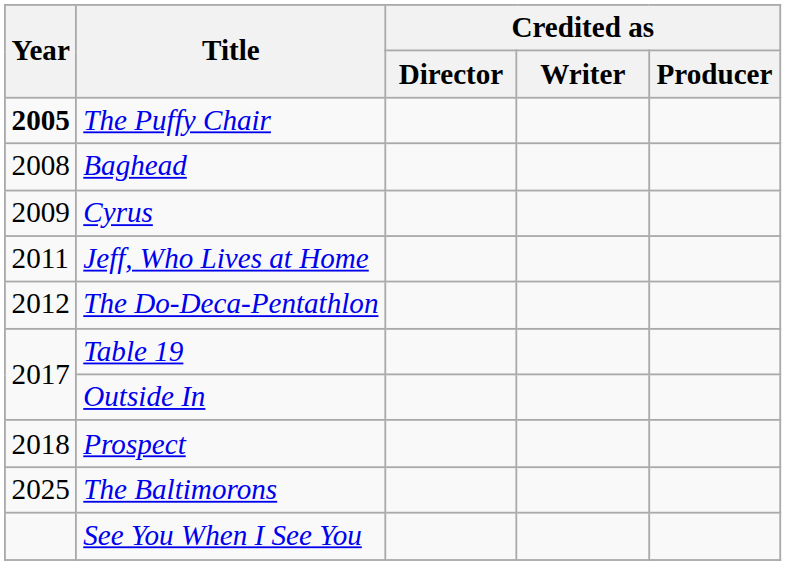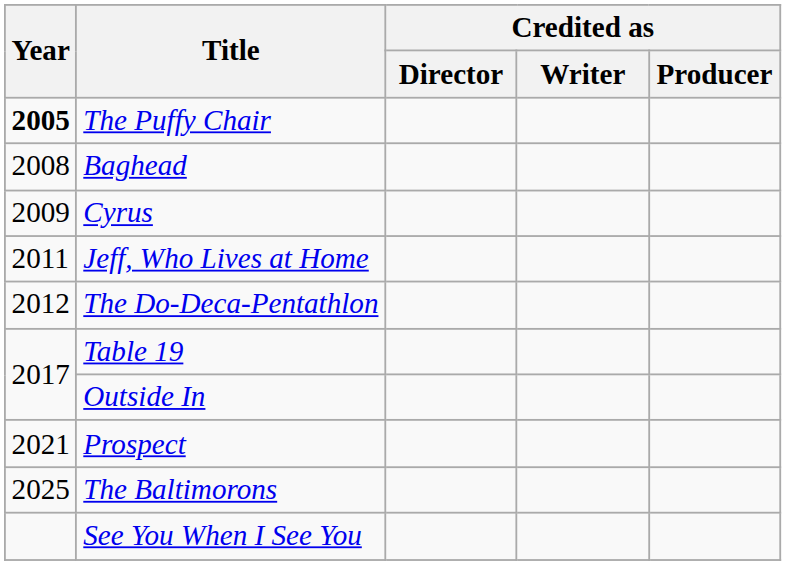 <table class="wikitable sortable">
 <tr>
 <th rowspan="2">Year</th>
 <th rowspan="2">Title</th>
 <th colspan="3">Credited as</th>
 </tr>
 <tr>
 <th width=65>Director</th>
 <th width=65>Writer</th>
 <th width=65>Producer</th>
 </tr>
 <tr>
 <td><strong>2005</strong></td>
 <td><em><a href='#'>The Puffy Chair</a></em></td>
 <td></td>
 <td></td>
 <td></td>
 </tr>
 <tr>
 <td>2008</td>
 <td><em><a href='#'>Baghead</a></em></td>
 <td></td>
 <td></td>
 <td></td>
 </tr>
 <tr>
 <td>2009</td>
 <td><em><a href='#'>Cyrus</a></em></td>
 <td></td>
 <td></td>
 <td></td>
 </tr>
 <tr>
 <td>2011</td>
 <td><em><a href='#'>Jeff, Who Lives at Home</a></em></td>
 <td></td>
 <td></td>
 <td></td>
 </tr>
 <tr>
 <td>2012</td>
 <td><em><a href='#'>The Do-Deca-Pentathlon</a></em></td>
 <td></td>
 <td></td>
 <td></td>
 </tr>
 <tr>
 <td rowspan=2>2017</td>
 <td><em><a href='#'>Table 19</a></em></td>
 <td></td>
 <td></td>
 <td></td>
 </tr>
 <tr>
 <td><em><a href='#'>Outside In</a></em></td>
 <td></td>
 <td></td>
 <td></td>
 </tr>
 <tr>
-<td>2018</td>
+<td>2021</td>
 <td><em><a href='#'>Prospect</a></em></td>
 <td></td>
 <td></td>
 <td></td>
 </tr>
 <tr>
 <td>2025</td>
 <td><em><a href='#'>The Baltimorons</a></em></td>
 <td></td>
 <td></td>
 <td></td>
 </tr>
 <tr>
 <td></td>
 <td><em><a href='#'>See You When I See You</a></em></td>
 <td></td>
 <td></td>
 <td></td>
 </tr>
 </table>
